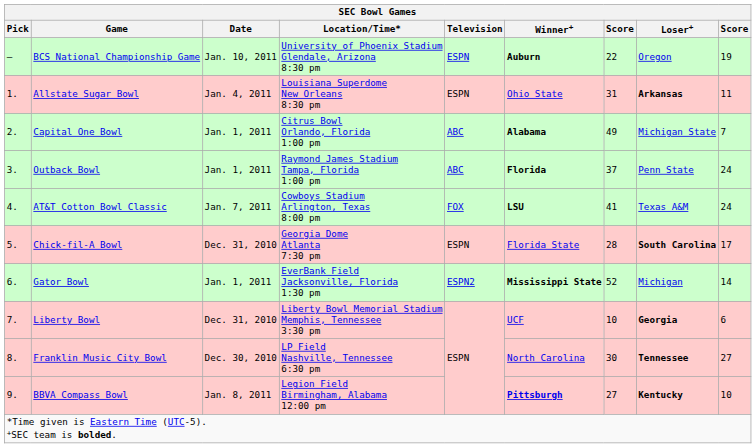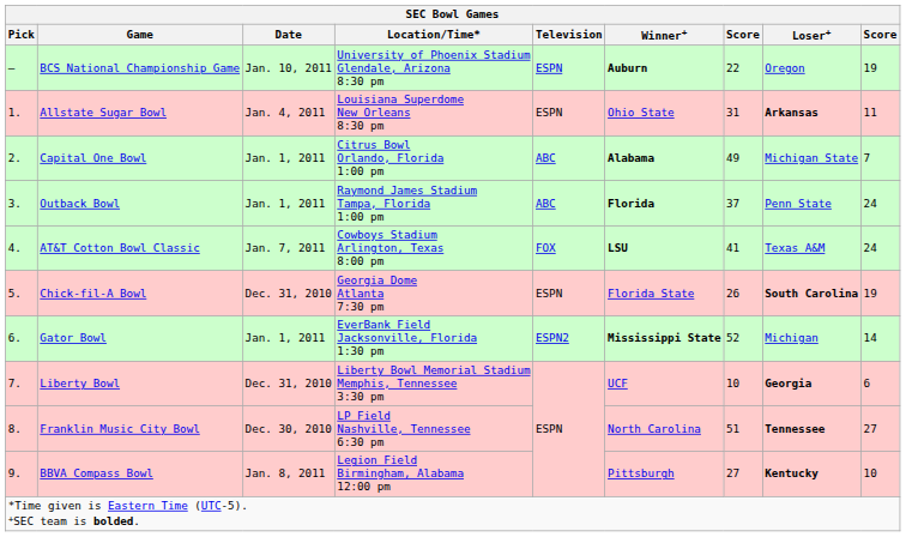 <table class="wikitable" style="font-size:90%;">
 <tr>
 <th colspan="9">SEC Bowl Games</th>
 </tr>
 <tr>
 <th>Pick</th>
 <th>Game</th>
 <th>Date</th>
 <th>Location/Time*</th>
 <th>Television</th>
 <th>Winner<sup>+</sup></th>
 <th>Score</th>
 <th>Loser<sup>+</sup></th>
 <th>Score</th>
 </tr>
 <tr bgcolor="#ccffcc">
 <td>–</td>
 <td><a href='#'>BCS National Championship Game</a></td>
 <td>Jan. 10, 2011</td>
 <td><a href='#'>University of Phoenix Stadium</a><br><a href='#'>Glendale, Arizona</a><br>8:30 pm</td>
 <td><a href='#'>ESPN</a></td>
 <td><strong>Auburn</strong></td>
 <td>22</td>
 <td><a href='#'>Oregon</a></td>
 <td>19</td>
 </tr>
 <tr bgcolor="#ffcccc">
 <td>1.</td>
 <td><a href='#'>Allstate Sugar Bowl</a></td>
 <td>Jan. 4, 2011</td>
 <td><a href='#'>Louisiana Superdome</a><br><a href='#'>New Orleans</a><br>8:30 pm</td>
 <td>ESPN</td>
 <td><a href='#'>Ohio State</a></td>
 <td>31</td>
 <td><strong>Arkansas</strong></td>
 <td>11</td>
 </tr>
 <tr bgcolor="#ccffcc">
 <td>2.</td>
 <td><a href='#'>Capital One Bowl</a></td>
 <td>Jan. 1, 2011</td>
 <td><a href='#'>Citrus Bowl</a><br><a href='#'>Orlando, Florida</a><br>1:00 pm</td>
 <td><a href='#'>ABC</a></td>
 <td><strong>Alabama</strong></td>
 <td>49</td>
 <td><a href='#'>Michigan State</a></td>
 <td>7</td>
 </tr>
 <tr bgcolor="#ccffcc">
 <td>3.</td>
 <td><a href='#'>Outback Bowl</a></td>
 <td>Jan. 1, 2011</td>
 <td><a href='#'>Raymond James Stadium</a><br><a href='#'>Tampa, Florida</a><br>1:00 pm</td>
 <td><a href='#'>ABC</a></td>
 <td><strong>Florida</strong></td>
 <td>37</td>
 <td><a href='#'>Penn State</a></td>
 <td>24</td>
 </tr>
 <tr bgcolor="#ccffcc">
 <td>4.</td>
 <td><a href='#'>AT&T Cotton Bowl Classic</a></td>
 <td>Jan. 7, 2011</td>
 <td><a href='#'>Cowboys Stadium</a><br><a href='#'>Arlington, Texas</a><br>8:00 pm</td>
 <td><a href='#'>FOX</a></td>
 <td><strong>LSU</strong></td>
 <td>41</td>
 <td><a href='#'>Texas A&M</a></td>
 <td>24</td>
 </tr>
 <tr bgcolor="#ffcccc">
 <td>5.</td>
 <td><a href='#'>Chick-fil-A Bowl</a></td>
 <td>Dec. 31, 2010</td>
 <td><a href='#'>Georgia Dome</a><br><a href='#'>Atlanta</a><br>7:30 pm</td>
 <td>ESPN</td>
 <td><a href='#'>Florida State</a></td>
-<td>28</td>
+<td>26</td>
 <td><strong>South Carolina</strong></td>
-<td>17</td>
+<td>19</td>
 </tr>
 <tr bgcolor="#ccffcc">
 <td>6.</td>
 <td><a href='#'>Gator Bowl</a></td>
 <td>Jan. 1, 2011</td>
 <td><a href='#'>EverBank Field</a><br><a href='#'>Jacksonville, Florida</a><br>1:30 pm</td>
 <td><a href='#'>ESPN2</a></td>
 <td><strong>Mississippi State</strong></td>
 <td>52</td>
 <td><a href='#'>Michigan</a></td>
 <td>14</td>
 </tr>
 <tr bgcolor="#ffcccc">
 <td>7.</td>
 <td><a href='#'>Liberty Bowl</a></td>
 <td>Dec. 31, 2010</td>
 <td><a href='#'>Liberty Bowl Memorial Stadium</a><br><a href='#'>Memphis, Tennessee</a><br>3:30 pm</td>
 <td rowspan="3">ESPN</td>
 <td><a href='#'>UCF</a></td>
 <td>10</td>
 <td><strong>Georgia</strong></td>
 <td>6</td>
 </tr>
 <tr bgcolor="#ffcccc">
 <td>8.</td>
 <td><a href='#'>Franklin Music City Bowl</a></td>
 <td>Dec. 30, 2010</td>
 <td><a href='#'>LP Field</a><br><a href='#'>Nashville, Tennessee</a><br>6:30 pm</td>
 <td><a href='#'>North Carolina</a></td>
-<td>30</td>
+<td>51</td>
 <td><strong>Tennessee</strong></td>
 <td>27</td>
 </tr>
 <tr bgcolor="#ffcccc">
 <td>9.</td>
 <td><a href='#'>BBVA Compass Bowl</a></td>
 <td>Jan. 8, 2011</td>
 <td><a href='#'>Legion Field</a><br><a href='#'>Birmingham, Alabama</a><br>12:00 pm</td>
-<td><strong><a href='#'>Pittsburgh</a></strong></td>
+<td><a href='#'>Pittsburgh</a></td>
 <td>27</td>
 <td><strong>Kentucky</strong></td>
 <td>10</td>
 </tr>
 <tr>
 <td colspan="9" align="left">*Time given is <a href='#'>Eastern Time</a> (<a href='#'>UTC</a>-5).<br><sup>+</sup>SEC team is <strong>bolded</strong>.</td>
 </tr>
 </table>
